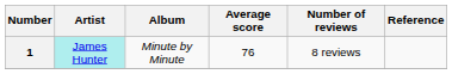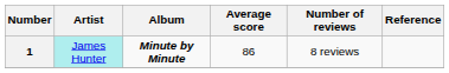 <table class="wikitable" style="text-align:center;">
 <tr>
 <th scope="col">Number</th>
 <th scope="col">Artist</th>
 <th scope="col">Album</th>
 <th scope="col">Average score</th>
 <th scope="col">Number of reviews</th>
 <th scope="col">Reference</th>
 </tr>
 <tr>
 <th scope="row">1</th>
 <td style="background: paleturquoise;"><a href='#'>James Hunter</a></td>
-<td><em>Minute by Minute</em></td>
-<td>76</td>
+<td><strong><em>Minute by Minute</em></strong></td>
+<td>86</td>
 <td>8 reviews</td>
 <td></td>
 </tr>
 <tr>
 </tr>
 </table>
